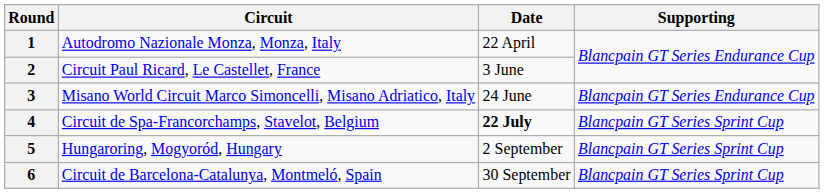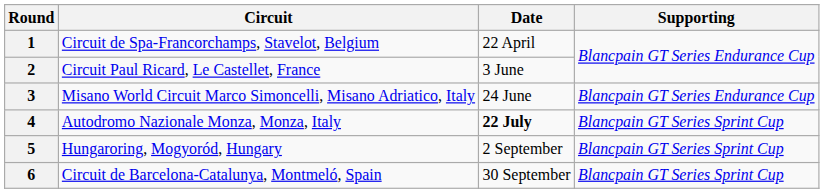 <table class="wikitable" style="font-size: 85%;">
 <tr>
 <th>Round</th>
 <th>Circuit</th>
 <th>Date</th>
 <th>Supporting</th>
 </tr>
 <tr>
 <th>1</th>
-<td> <a href='#'>Autodromo Nazionale Monza</a>, <a href='#'>Monza</a>, <a href='#'>Italy</a></td>
+<td> <a href='#'>Circuit de Spa-Francorchamps</a>, <a href='#'>Stavelot</a>, <a href='#'>Belgium</a></td>
 <td>22 April</td>
 <td rowspan=2><em><a href='#'>Blancpain GT Series Endurance Cup</a></em></td>
 </tr>
 <tr>
 <th>2</th>
 <td> <a href='#'>Circuit Paul Ricard</a>, <a href='#'>Le Castellet</a>, <a href='#'>France</a></td>
 <td>3 June</td>
 </tr>
 <tr>
 <th>3</th>
 <td> <a href='#'>Misano World Circuit Marco Simoncelli</a>, <a href='#'>Misano Adriatico</a>, <a href='#'>Italy</a></td>
 <td>24 June</td>
 <td><em><a href='#'>Blancpain GT Series Endurance Cup</a></em></td>
 </tr>
 <tr>
 <th>4</th>
-<td> <a href='#'>Circuit de Spa-Francorchamps</a>, <a href='#'>Stavelot</a>, <a href='#'>Belgium</a></td>
+<td> <a href='#'>Autodromo Nazionale Monza</a>, <a href='#'>Monza</a>, <a href='#'>Italy</a></td>
 <td><strong>22 July</strong></td>
 <td><em><a href='#'>Blancpain GT Series Sprint Cup</a></em></td>
 </tr>
 <tr>
 <th>5</th>
 <td> <a href='#'>Hungaroring</a>, <a href='#'>Mogyoród</a>, <a href='#'>Hungary</a></td>
 <td>2 September</td>
 <td><em><a href='#'>Blancpain GT Series Sprint Cup</a></em></td>
 </tr>
 <tr>
 <th>6</th>
 <td> <a href='#'>Circuit de Barcelona-Catalunya</a>, <a href='#'>Montmeló</a>, <a href='#'>Spain</a></td>
 <td>30 September</td>
 <td><em><a href='#'>Blancpain GT Series Sprint Cup</a></em></td>
 </tr>
 </table>
